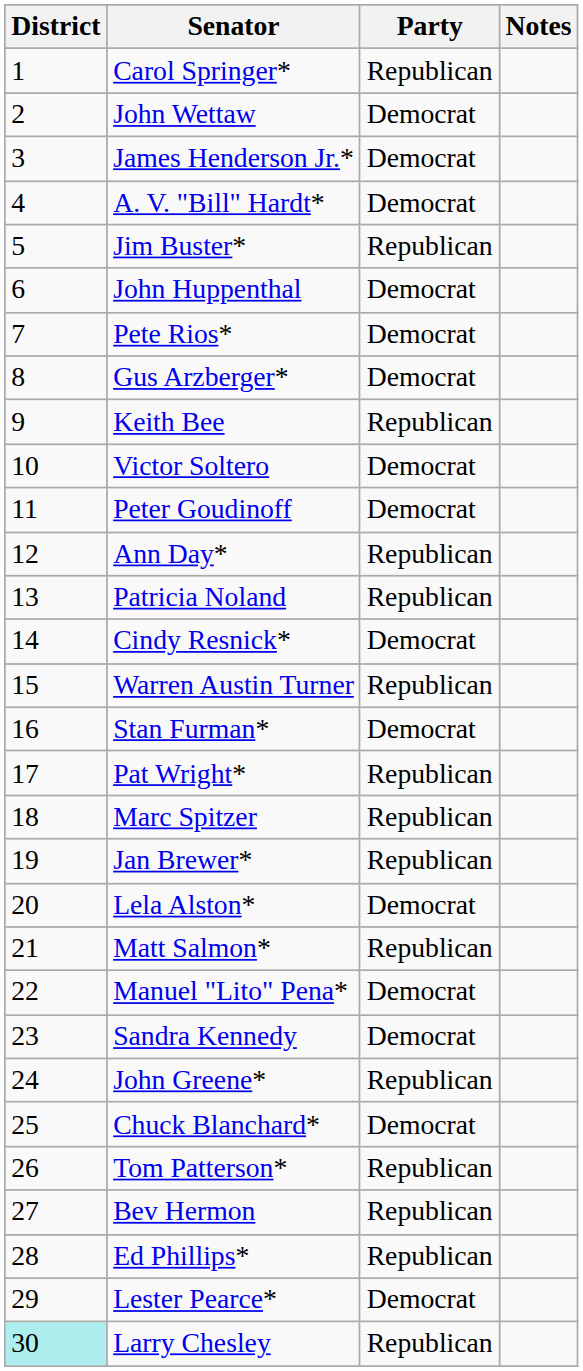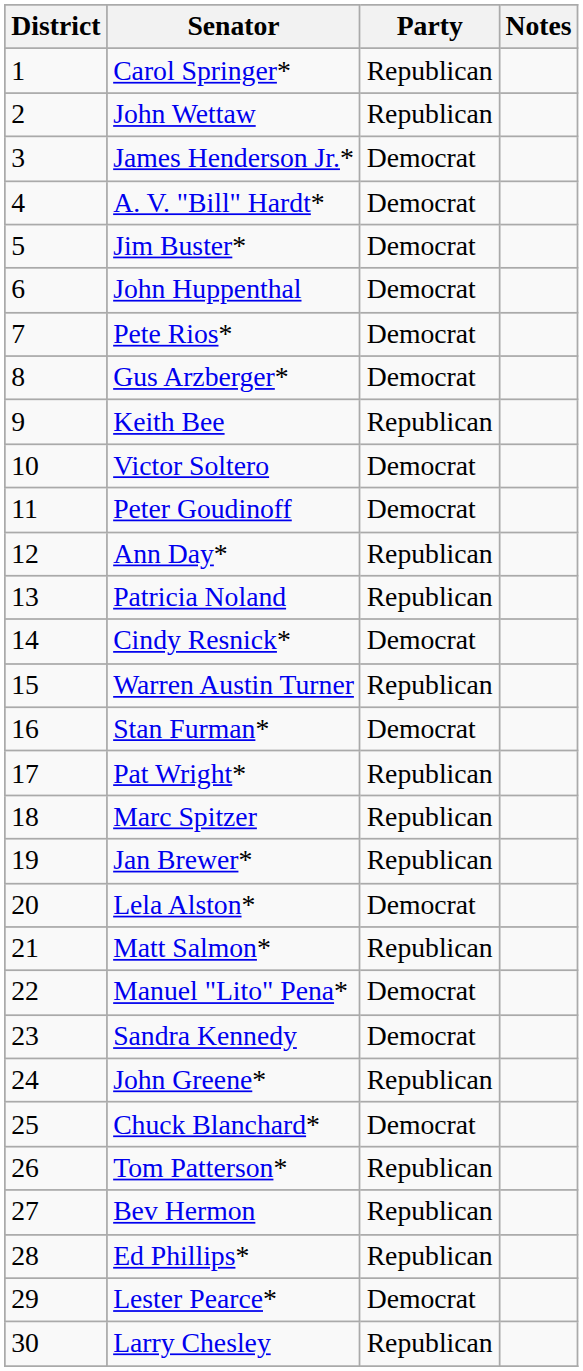 <table class=wikitable>
 <tr>
 <th>District</th>
 <th>Senator</th>
 <th>Party</th>
 <th>Notes</th>
 </tr>
 <tr>
 <td>1</td>
 <td><a href='#'>Carol Springer</a>*</td>
 <td>Republican</td>
 <td></td>
 </tr>
 <tr>
 <td>2</td>
 <td><a href='#'>John Wettaw</a></td>
-<td>Democrat</td>
+<td>Republican</td>
 <td></td>
 </tr>
 <tr>
 <td>3</td>
 <td><a href='#'>James Henderson Jr.</a>*</td>
 <td>Democrat</td>
 <td></td>
 </tr>
 <tr>
 <td>4</td>
 <td><a href='#'>A. V. "Bill" Hardt</a>*</td>
 <td>Democrat</td>
 <td></td>
 </tr>
 <tr>
 <td>5</td>
 <td><a href='#'>Jim Buster</a>*</td>
-<td>Republican</td>
+<td>Democrat</td>
 <td></td>
 </tr>
 <tr>
 <td>6</td>
 <td><a href='#'>John Huppenthal</a></td>
 <td>Democrat</td>
 <td></td>
 </tr>
 <tr>
 <td>7</td>
 <td><a href='#'>Pete Rios</a>*</td>
 <td>Democrat</td>
 <td></td>
 </tr>
 <tr>
 <td>8</td>
 <td><a href='#'>Gus Arzberger</a>*</td>
 <td>Democrat</td>
 <td></td>
 </tr>
 <tr>
 <td>9</td>
 <td><a href='#'>Keith Bee</a></td>
 <td>Republican</td>
 <td></td>
 </tr>
 <tr>
 <td>10</td>
 <td><a href='#'>Victor Soltero</a></td>
 <td>Democrat</td>
 <td></td>
 </tr>
 <tr>
 <td>11</td>
 <td><a href='#'>Peter Goudinoff</a></td>
 <td>Democrat</td>
 <td></td>
 </tr>
 <tr>
 <td>12</td>
 <td><a href='#'>Ann Day</a>*</td>
 <td>Republican</td>
 <td></td>
 </tr>
 <tr>
 <td>13</td>
 <td><a href='#'>Patricia Noland</a></td>
 <td>Republican</td>
 <td></td>
 </tr>
 <tr>
 <td>14</td>
 <td><a href='#'>Cindy Resnick</a>*</td>
 <td>Democrat</td>
 <td></td>
 </tr>
 <tr>
 <td>15</td>
 <td><a href='#'>Warren Austin Turner</a></td>
 <td>Republican</td>
 <td></td>
 </tr>
 <tr>
 <td>16</td>
 <td><a href='#'>Stan Furman</a>*</td>
 <td>Democrat</td>
 <td></td>
 </tr>
 <tr>
 <td>17</td>
 <td><a href='#'>Pat Wright</a>*</td>
 <td>Republican</td>
 <td></td>
 </tr>
 <tr>
 <td>18</td>
 <td><a href='#'>Marc Spitzer</a></td>
 <td>Republican</td>
 <td></td>
 </tr>
 <tr>
 <td>19</td>
 <td><a href='#'>Jan Brewer</a>*</td>
 <td>Republican</td>
 <td></td>
 </tr>
 <tr>
 <td>20</td>
 <td><a href='#'>Lela Alston</a>*</td>
 <td>Democrat</td>
 <td></td>
 </tr>
 <tr>
 <td>21</td>
 <td><a href='#'>Matt Salmon</a>*</td>
 <td>Republican</td>
 <td></td>
 </tr>
 <tr>
 <td>22</td>
 <td><a href='#'>Manuel "Lito" Pena</a>*</td>
 <td>Democrat</td>
 <td></td>
 </tr>
 <tr>
 <td>23</td>
 <td><a href='#'>Sandra Kennedy</a></td>
 <td>Democrat</td>
 <td></td>
 </tr>
 <tr>
 <td>24</td>
 <td><a href='#'>John Greene</a>*</td>
 <td>Republican</td>
 <td></td>
 </tr>
 <tr>
 <td>25</td>
 <td><a href='#'>Chuck Blanchard</a>*</td>
 <td>Democrat</td>
 <td></td>
 </tr>
 <tr>
 <td>26</td>
 <td><a href='#'>Tom Patterson</a>*</td>
 <td>Republican</td>
 <td></td>
 </tr>
 <tr>
 <td>27</td>
 <td><a href='#'>Bev Hermon</a></td>
 <td>Republican</td>
 <td></td>
 </tr>
 <tr>
 <td>28</td>
 <td><a href='#'>Ed Phillips</a>*</td>
 <td>Republican</td>
 <td></td>
 </tr>
 <tr>
 <td>29</td>
 <td><a href='#'>Lester Pearce</a>*</td>
 <td>Democrat</td>
 <td></td>
 </tr>
 <tr>
-<td style="background: paleturquoise;">30</td>
+<td>30</td>
 <td><a href='#'>Larry Chesley</a></td>
 <td>Republican</td>
 <td></td>
 </tr>
 <tr>
 </tr>
 </table>
